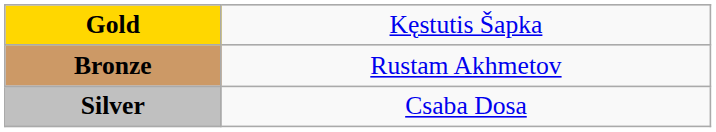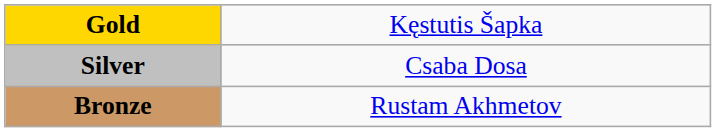 <table class="wikitable" style="text-align:center; " width="35%">
 <tr>
 <td bgcolor="gold"><strong>Gold</strong></td>
 <td><a href='#'>Kęstutis Šapka</a><br>  <small><em></em></small></td>
 </tr>
 <tr>
+<td bgcolor="silver"><strong>Silver</strong></td>
+<td><a href='#'>Csaba Dosa</a><br>  <small><em></em></small></td>
+</tr>
+<tr>
 <td bgcolor="CC9966"><strong>Bronze</strong></td>
 <td><a href='#'>Rustam Akhmetov</a><br>  <small><em></em></small></td>
 </tr>
-<tr>
-<td bgcolor="silver"><strong>Silver</strong></td>
-<td><a href='#'>Csaba Dosa</a><br>  <small><em></em></small></td>
-</tr>
 </table>
